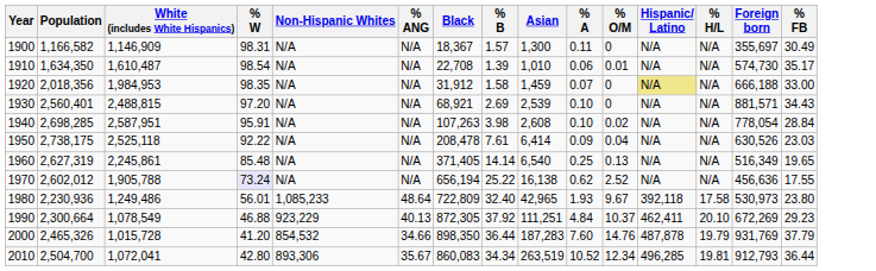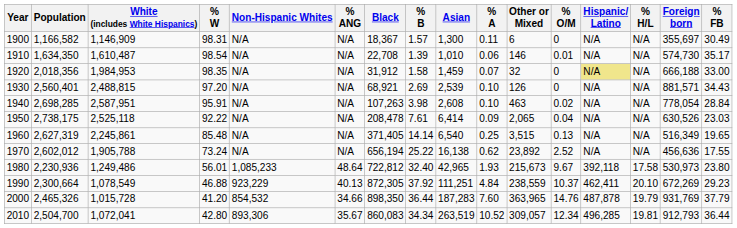 <table class="wikitable sortable">
 <tr>
 <th>Year</th>
 <th>Population</th>
 <th><a href='#'>White</a><br><small>(includes <a href='#'>White Hispanics</a>)</small></th>
 <th>%<br>W</th>
 <th><a href='#'>Non-Hispanic Whites</a></th>
 <th>%<br>ANG</th>
 <th><a href='#'>Black</a></th>
 <th>%<br>B</th>
 <th><a href='#'>Asian</a></th>
 <th>%<br>A</th>
+<th>Other or<br>Mixed</th>
 <th>%<br>O/M</th>
 <th><a href='#'>Hispanic/<br>Latino</a></th>
 <th>%<br>H/L</th>
 <th><a href='#'>Foreign<br>born</a></th>
 <th>%<br>FB</th>
 </tr>
 <tr>
 <td>1900</td>
 <td>1,166,582</td>
 <td>1,146,909</td>
 <td>98.31</td>
 <td>N/A</td>
 <td>N/A</td>
 <td>18,367</td>
 <td>1.57</td>
 <td>1,300</td>
 <td>0.11</td>
+<td>6</td>
 <td>0</td>
 <td>N/A</td>
 <td>N/A</td>
 <td>355,697</td>
 <td>30.49</td>
 </tr>
 <tr>
 <td>1910</td>
 <td>1,634,350</td>
 <td>1,610,487</td>
 <td>98.54</td>
 <td>N/A</td>
 <td>N/A</td>
 <td>22,708</td>
 <td>1.39</td>
 <td>1,010</td>
 <td>0.06</td>
+<td>146</td>
 <td>0.01</td>
 <td>N/A</td>
 <td>N/A</td>
 <td>574,730</td>
 <td>35.17</td>
 </tr>
 <tr>
 <td>1920</td>
 <td>2,018,356</td>
 <td>1,984,953</td>
 <td>98.35</td>
 <td>N/A</td>
 <td>N/A</td>
 <td>31,912</td>
 <td>1.58</td>
 <td>1,459</td>
 <td>0.07</td>
+<td>32</td>
 <td>0</td>
 <td style="background: khaki;">N/A</td>
 <td>N/A</td>
 <td>666,188</td>
 <td>33.00</td>
 </tr>
 <tr>
 <td>1930</td>
 <td>2,560,401</td>
 <td>2,488,815</td>
 <td>97.20</td>
 <td>N/A</td>
 <td>N/A</td>
 <td>68,921</td>
 <td>2.69</td>
 <td>2,539</td>
 <td>0.10</td>
+<td>126</td>
 <td>0</td>
 <td>N/A</td>
 <td>N/A</td>
 <td>881,571</td>
 <td>34.43</td>
 </tr>
 <tr>
 <td>1940</td>
 <td>2,698,285</td>
 <td>2,587,951</td>
 <td>95.91</td>
 <td>N/A</td>
 <td>N/A</td>
 <td>107,263</td>
 <td>3.98</td>
 <td>2,608</td>
 <td>0.10</td>
+<td>463</td>
 <td>0.02</td>
 <td>N/A</td>
 <td>N/A</td>
 <td>778,054</td>
 <td>28.84</td>
 </tr>
 <tr>
 <td>1950</td>
 <td>2,738,175</td>
 <td>2,525,118</td>
 <td>92.22</td>
 <td>N/A</td>
 <td>N/A</td>
 <td>208,478</td>
 <td>7.61</td>
 <td>6,414</td>
 <td>0.09</td>
+<td>2,065</td>
 <td>0.04</td>
 <td>N/A</td>
 <td>N/A</td>
 <td>630,526</td>
 <td>23.03</td>
 </tr>
 <tr>
 <td>1960</td>
 <td>2,627,319</td>
 <td>2,245,861</td>
 <td>85.48</td>
 <td>N/A</td>
 <td>N/A</td>
 <td>371,405</td>
 <td>14.14</td>
 <td>6,540</td>
 <td>0.25</td>
+<td>3,515</td>
 <td>0.13</td>
 <td>N/A</td>
 <td>N/A</td>
 <td>516,349</td>
 <td>19.65</td>
 </tr>
 <tr>
 <td>1970</td>
 <td>2,602,012</td>
 <td>1,905,788</td>
-<td style="background: lavender;">73.24</td>
+<td>73.24</td>
 <td>N/A</td>
 <td>N/A</td>
 <td>656,194</td>
 <td>25.22</td>
 <td>16,138</td>
 <td>0.62</td>
+<td>23,892</td>
 <td>2.52</td>
 <td>N/A</td>
 <td>N/A</td>
 <td>456,636</td>
 <td>17.55</td>
 </tr>
 <tr>
 <td>1980</td>
 <td>2,230,936</td>
 <td>1,249,486</td>
 <td>56.01</td>
 <td>1,085,233</td>
 <td>48.64</td>
-<td>722,809</td>
+<td>722,812</td>
 <td>32.40</td>
 <td>42,965</td>
 <td>1.93</td>
+<td>215,673</td>
 <td>9.67</td>
 <td>392,118</td>
 <td>17.58</td>
 <td>530,973</td>
 <td>23.80</td>
 </tr>
 <tr>
 <td>1990</td>
 <td>2,300,664</td>
 <td>1,078,549</td>
 <td>46.88</td>
 <td>923,229</td>
 <td>40.13</td>
 <td>872,305</td>
 <td>37.92</td>
 <td>111,251</td>
 <td>4.84</td>
+<td>238,559</td>
 <td>10.37</td>
 <td>462,411</td>
 <td>20.10</td>
 <td>672,269</td>
 <td>29.23</td>
 </tr>
 <tr>
 <td>2000</td>
 <td>2,465,326</td>
 <td>1,015,728</td>
 <td>41.20</td>
 <td>854,532</td>
 <td>34.66</td>
 <td>898,350</td>
 <td>36.44</td>
 <td>187,283</td>
 <td>7.60</td>
+<td>363,965</td>
 <td>14.76</td>
 <td>487,878</td>
 <td>19.79</td>
 <td>931,769</td>
 <td>37.79</td>
 </tr>
 <tr>
 <td>2010</td>
 <td>2,504,700</td>
 <td>1,072,041</td>
 <td>42.80</td>
 <td>893,306</td>
 <td>35.67</td>
 <td>860,083</td>
 <td>34.34</td>
 <td>263,519</td>
 <td>10.52</td>
+<td>309,057</td>
 <td>12.34</td>
 <td>496,285</td>
 <td>19.81</td>
 <td>912,793</td>
 <td>36.44</td>
 </tr>
 </table>
